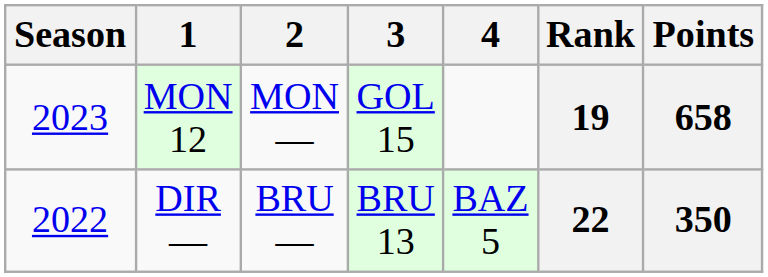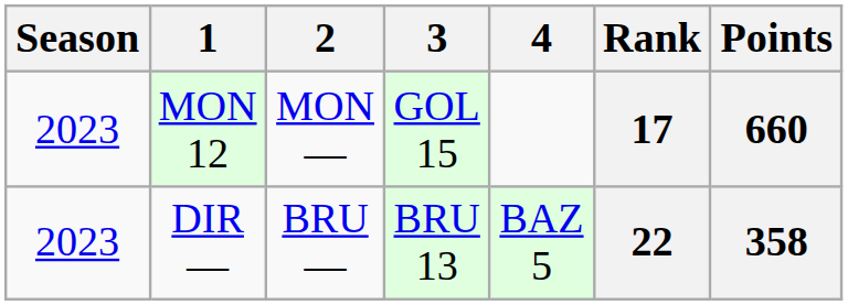 <table class="wikitable" style="text-align:center;">
 <tr>
 <th>Season</th>
 <th>1</th>
 <th>2</th>
 <th>3</th>
 <th>4</th>
 <th>Rank</th>
 <th>Points</th>
 </tr>
 <tr>
 <td><a href='#'>2023</a></td>
 <td bgcolor="#dfffdf"><a href='#'>MON</a><br>12</td>
 <td><a href='#'>MON</a><br>—</td>
 <td bgcolor="#dfffdf"><a href='#'>GOL</a><br>15</td>
 <td></td>
-<th>19</th>
-<th>658</th>
+<th>17</th>
+<th>660</th>
 </tr>
 <tr>
-<td><a href='#'>2022</a></td>
+<td><a href='#'>2023</a></td>
 <td><a href='#'>DIR</a><br>—</td>
 <td><a href='#'>BRU</a><br>—</td>
 <td bgcolor="#dfffdf"><a href='#'>BRU</a><br>13</td>
 <td bgcolor="#dfffdf"><a href='#'>BAZ</a><br>5</td>
 <th>22</th>
-<th>350</th>
+<th>358</th>
 </tr>
 </table>
